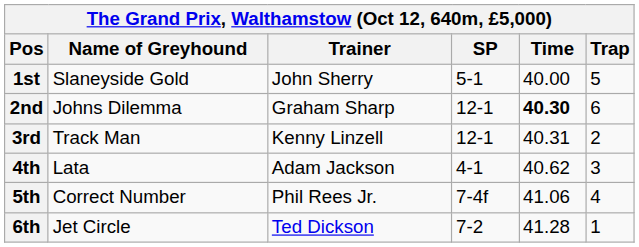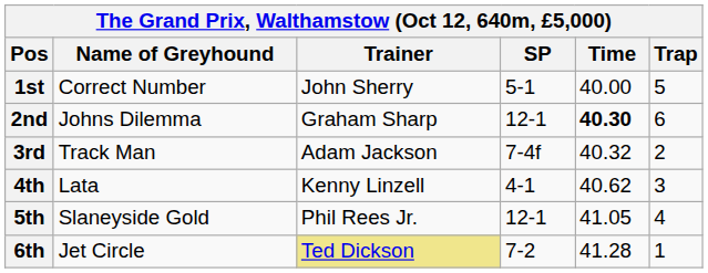 <table class="wikitable">
 <tr>
 <th colspan="6"><a href='#'>The Grand Prix</a>, <a href='#'>Walthamstow</a> (Oct 12, 640m, £5,000)</th>
 </tr>
 <tr>
 <th width=30>Pos</th>
 <th width=180>Name of Greyhound</th>
 <th width=150>Trainer</th>
 <th width=50>SP</th>
 <th width=50>Time</th>
 <th width=30>Trap</th>
 </tr>
 <tr>
 <th>1st</th>
-<td>Slaneyside Gold</td>
+<td>Correct Number</td>
 <td>John Sherry</td>
 <td>5-1</td>
 <td>40.00</td>
 <td>5</td>
 </tr>
 <tr>
 <th>2nd</th>
 <td>Johns Dilemma</td>
 <td>Graham Sharp</td>
 <td>12-1</td>
 <td><strong>40.30</strong></td>
 <td>6</td>
 </tr>
 <tr>
 <th>3rd</th>
 <td>Track Man</td>
-<td>Kenny Linzell</td>
-<td>12-1</td>
-<td>40.31</td>
+<td>Adam Jackson</td>
+<td>7-4f</td>
+<td>40.32</td>
 <td>2</td>
 </tr>
 <tr>
 <th>4th</th>
 <td>Lata</td>
-<td>Adam Jackson</td>
+<td>Kenny Linzell</td>
 <td>4-1</td>
 <td>40.62</td>
 <td>3</td>
 </tr>
 <tr>
 <th>5th</th>
-<td>Correct Number</td>
+<td>Slaneyside Gold</td>
 <td>Phil Rees Jr.</td>
-<td>7-4f</td>
-<td>41.06</td>
+<td>12-1</td>
+<td>41.05</td>
 <td>4</td>
 </tr>
 <tr>
 <th>6th</th>
 <td>Jet Circle</td>
-<td><a href='#'>Ted Dickson</a></td>
+<td style="background: khaki;"><a href='#'>Ted Dickson</a></td>
 <td>7-2</td>
 <td>41.28</td>
 <td>1</td>
 </tr>
 </table>
